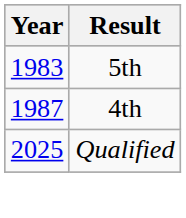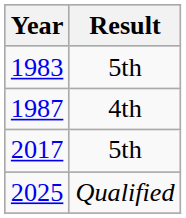 <table class="wikitable" style="text-align:center">
 <tr>
 <th>Year</th>
 <th>Result</th>
 </tr>
 <tr>
 <td><a href='#'>1983</a></td>
 <td>5th</td>
 </tr>
 <tr>
 <td><a href='#'>1987</a></td>
 <td>4th</td>
 </tr>
 <tr>
+<td><a href='#'>2017</a></td>
+<td>5th</td>
+</tr>
+<tr>
 <td><a href='#'>2025</a></td>
 <td><em>Qualified</em></td>
 </tr>
 </table>
